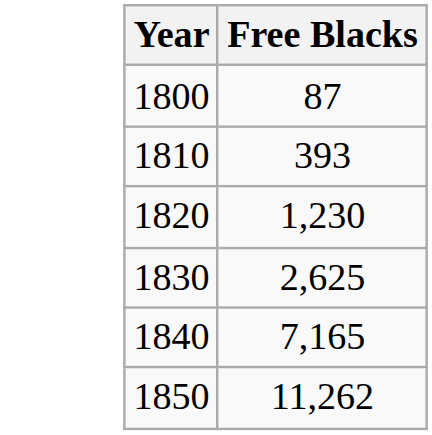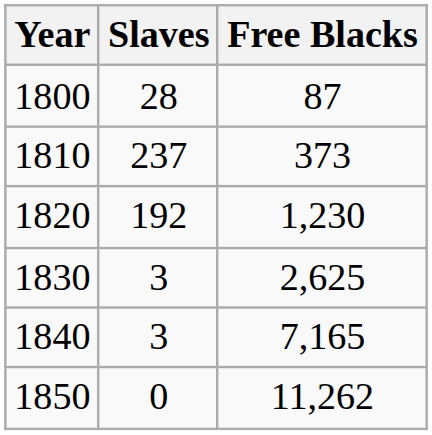 <table class="wikitable" style="text-align:center;" align="right">
 <tr>
 <th>Year</th>
+<th>Slaves</th>
 <th>Free Blacks</th>
 </tr>
 <tr>
 <td>1800</td>
+<td>28</td>
 <td>87</td>
 </tr>
 <tr>
 <td>1810</td>
-<td>393</td>
+<td>237</td>
+<td>373</td>
 </tr>
 <tr>
 <td>1820</td>
+<td>192</td>
 <td>1,230</td>
 </tr>
 <tr>
 <td>1830</td>
+<td>3</td>
 <td>2,625</td>
 </tr>
 <tr>
 <td>1840</td>
+<td>3</td>
 <td>7,165</td>
 </tr>
 <tr>
 <td>1850</td>
+<td>0</td>
 <td>11,262</td>
 </tr>
 </table>
